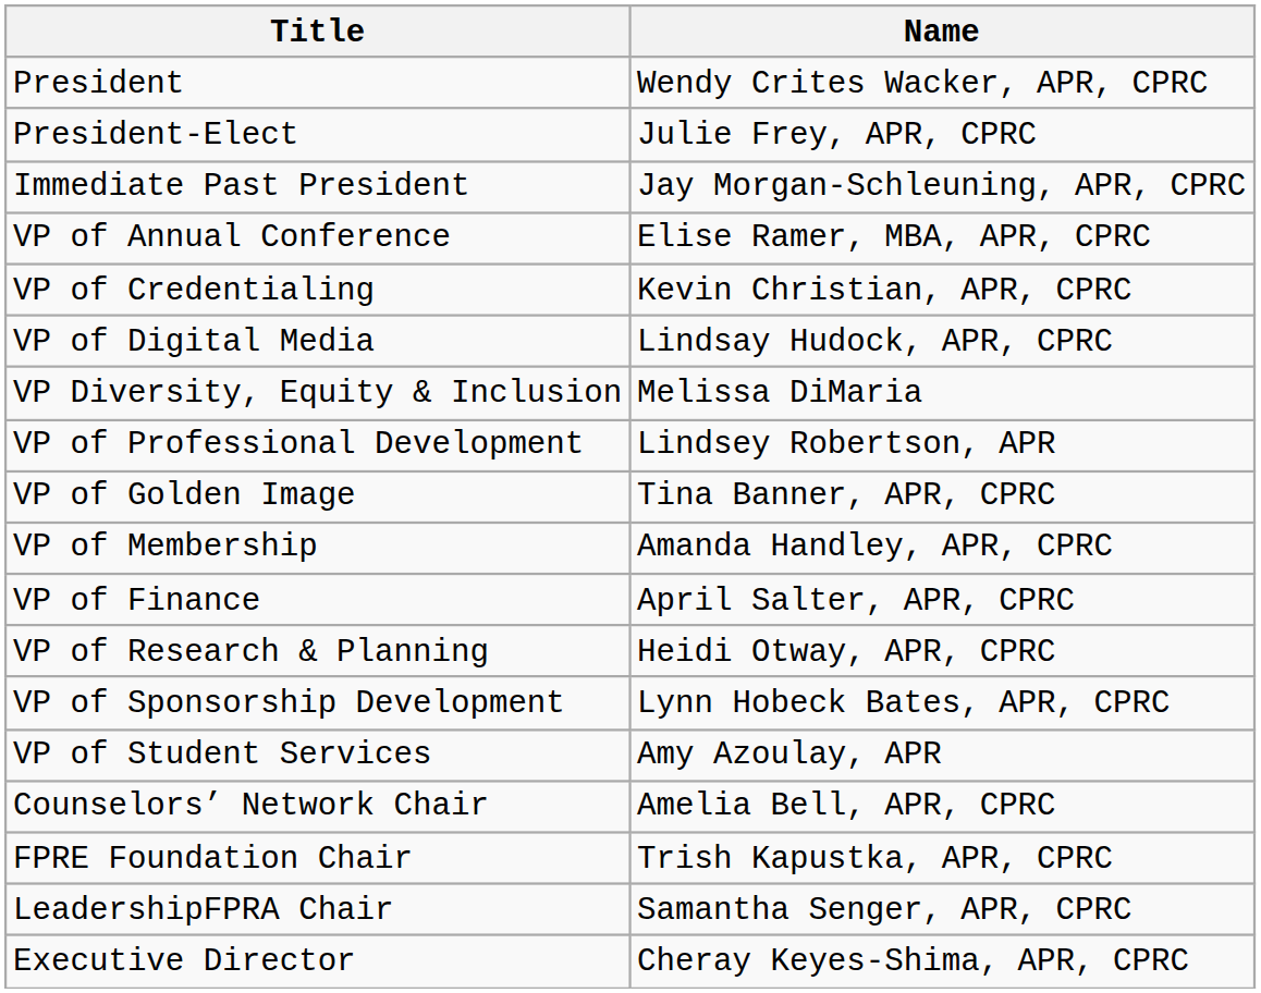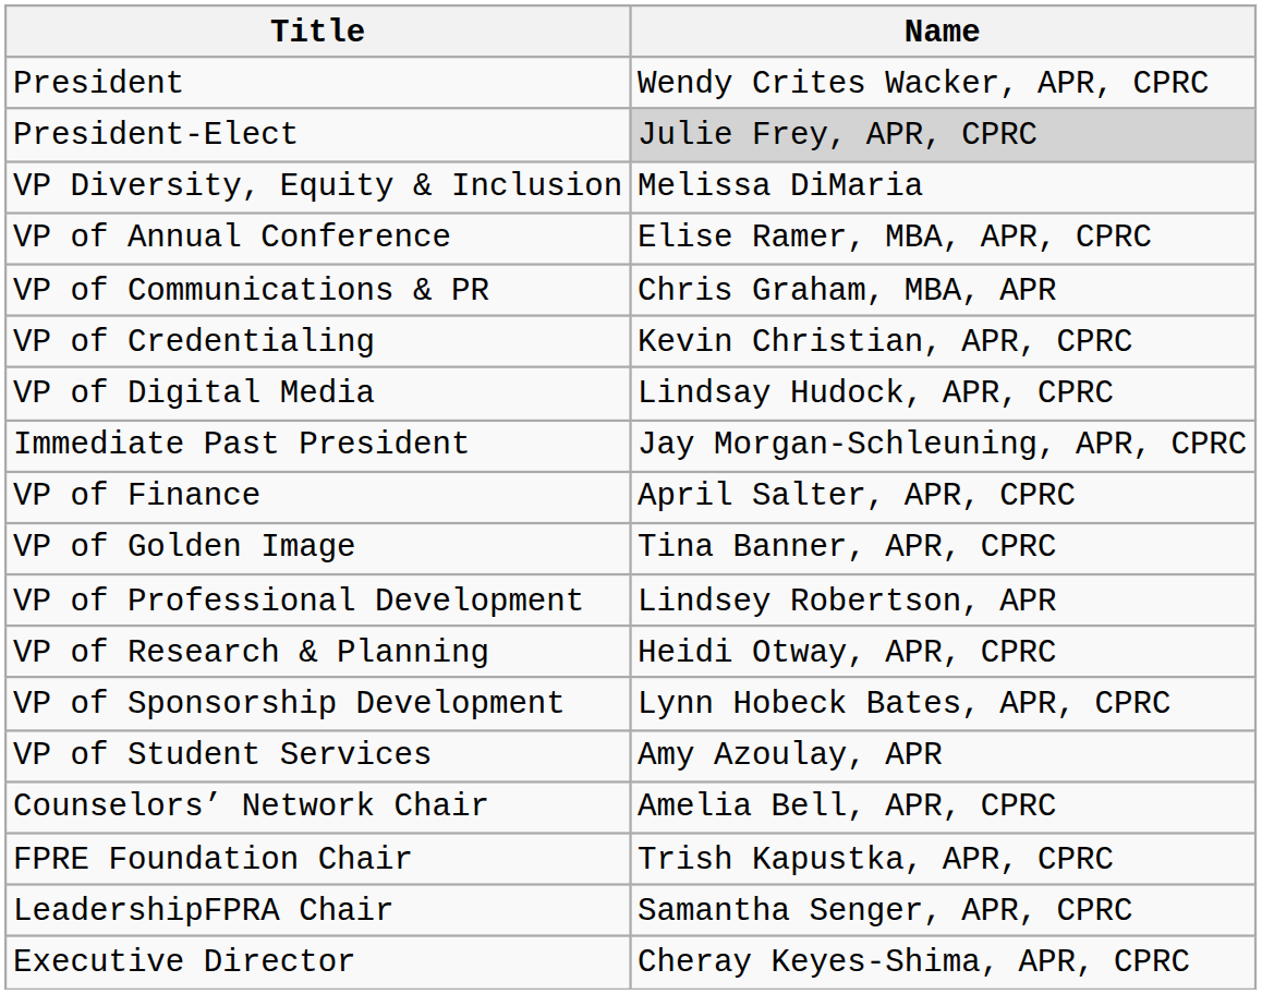 <table class="wikitable">
 <tr>
 <th>Title</th>
 <th>Name</th>
 </tr>
 <tr>
 <td>President</td>
 <td>Wendy Crites Wacker, APR, CPRC</td>
 </tr>
 <tr>
 <td>President-Elect</td>
-<td>Julie Frey, APR, CPRC</td>
+<td style="background: lightgrey;">Julie Frey, APR, CPRC</td>
 </tr>
 <tr>
-<td>Immediate Past President</td>
-<td>Jay Morgan-Schleuning, APR, CPRC</td>
+<td>VP Diversity, Equity & Inclusion</td>
+<td>Melissa DiMaria</td>
 </tr>
 <tr>
 <td>VP of Annual Conference</td>
 <td>Elise Ramer, MBA, APR, CPRC</td>
+</tr>
+<tr>
+<td>VP of Communications & PR</td>
+<td>Chris Graham, MBA, APR</td>
 </tr>
 <tr>
 <td>VP of Credentialing</td>
 <td>Kevin Christian, APR, CPRC</td>
 </tr>
 <tr>
 <td>VP of Digital Media</td>
 <td>Lindsay Hudock, APR, CPRC</td>
 </tr>
 <tr>
-<td>VP Diversity, Equity & Inclusion</td>
-<td>Melissa DiMaria</td>
+<td>Immediate Past President</td>
+<td>Jay Morgan-Schleuning, APR, CPRC</td>
 </tr>
 <tr>
-<td>VP of Professional Development</td>
-<td>Lindsey Robertson, APR</td>
+<td>VP of Finance</td>
+<td>April Salter, APR, CPRC</td>
 </tr>
 <tr>
 <td>VP of Golden Image</td>
 <td>Tina Banner, APR, CPRC</td>
 </tr>
 <tr>
-<td>VP of Membership</td>
-<td>Amanda Handley, APR, CPRC</td>
-</tr>
-<tr>
-<td>VP of Finance</td>
-<td>April Salter, APR, CPRC</td>
+<td>VP of Professional Development</td>
+<td>Lindsey Robertson, APR</td>
 </tr>
 <tr>
 <td>VP of Research & Planning</td>
 <td>Heidi Otway, APR, CPRC</td>
 </tr>
 <tr>
 <td>VP of Sponsorship Development</td>
 <td>Lynn Hobeck Bates, APR, CPRC</td>
 </tr>
 <tr>
 <td>VP of Student Services</td>
 <td>Amy Azoulay, APR</td>
 </tr>
 <tr>
 <td>Counselors’ Network Chair</td>
 <td>Amelia Bell, APR, CPRC</td>
 </tr>
 <tr>
 <td>FPRE Foundation Chair</td>
 <td>Trish Kapustka, APR, CPRC</td>
 </tr>
 <tr>
 <td>LeadershipFPRA Chair</td>
 <td>Samantha Senger, APR, CPRC</td>
 </tr>
 <tr>
 <td>Executive Director</td>
 <td>Cheray Keyes-Shima, APR, CPRC</td>
 </tr>
 </table>
